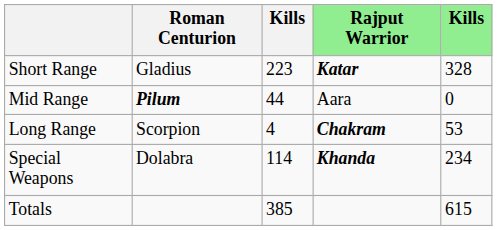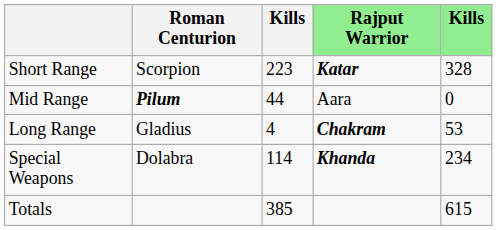 <table class="wikitable" style="text-align:left; width:440px; height:200px">
 <tr valign="top">
 <th style="width:120px;"></th>
 <th style="width:120px;">Roman Centurion</th>
 <th style="width:40px;">Kills</th>
 <th style="width:120px; background:lightgreen;">Rajput Warrior</th>
 <th style="width:40px; background:lightgreen;">Kills</th>
 </tr>
 <tr valign="top">
 <td>Short Range</td>
-<td>Gladius</td>
+<td>Scorpion</td>
 <td>223</td>
 <td><strong><em>Katar</em></strong></td>
 <td>328</td>
 </tr>
 <tr style="vertical-align:top;"lmao>
 <td>Mid Range</td>
 <td><strong><em>Pilum</em></strong></td>
 <td>44</td>
 <td>Aara</td>
 <td>0</td>
 </tr>
 <tr valign="top">
 <td>Long Range</td>
-<td>Scorpion</td>
+<td>Gladius</td>
 <td>4</td>
 <td><strong><em>Chakram</em></strong></td>
 <td>53</td>
 </tr>
 <tr valign="top">
 <td>Special Weapons</td>
 <td>Dolabra</td>
 <td>114</td>
 <td><strong><em>Khanda</em></strong></td>
 <td>234</td>
 </tr>
 <tr valign="top">
 <td>Totals</td>
 <td></td>
 <td>385</td>
 <td></td>
 <td>615</td>
 </tr>
 </table>
